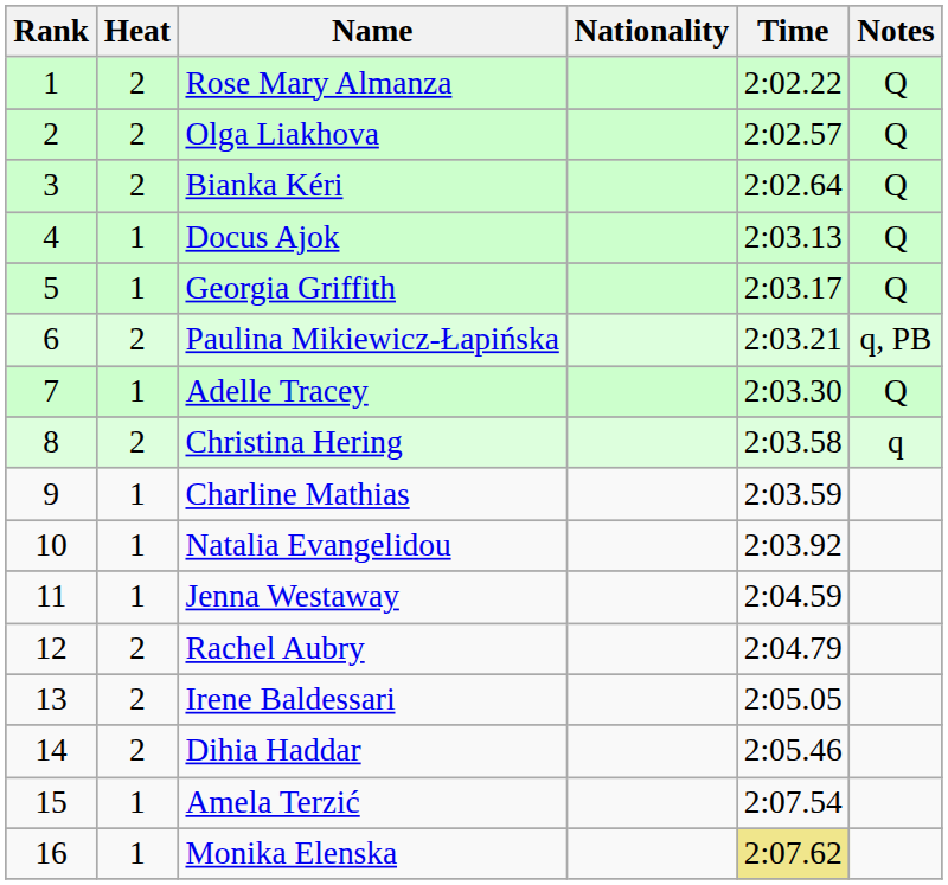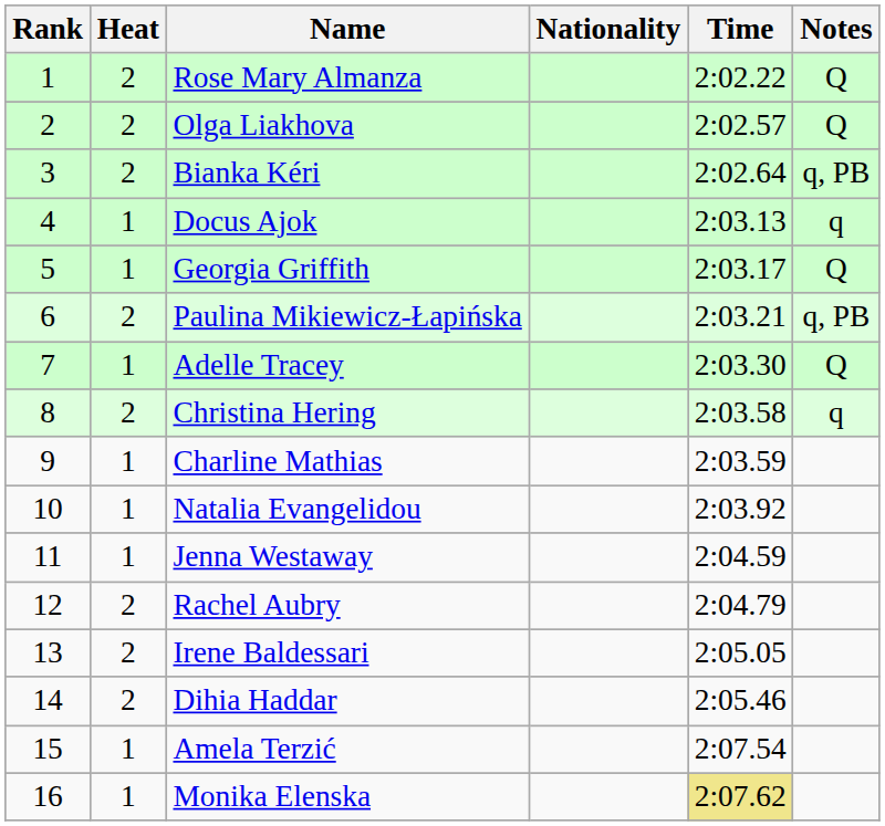 <table class="wikitable sortable" style="text-align:center">
 <tr>
 <th>Rank</th>
 <th>Heat</th>
 <th>Name</th>
 <th>Nationality</th>
 <th>Time</th>
 <th>Notes</th>
 </tr>
 <tr bgcolor=ccffcc>
 <td>1</td>
 <td>2</td>
 <td align=left><a href='#'>Rose Mary Almanza</a></td>
 <td align=left></td>
 <td>2:02.22</td>
 <td>Q</td>
 </tr>
 <tr bgcolor=ccffcc>
 <td>2</td>
 <td>2</td>
 <td align=left><a href='#'>Olga Liakhova</a></td>
 <td align=left></td>
 <td>2:02.57</td>
 <td>Q</td>
 </tr>
 <tr bgcolor=ccffcc>
 <td>3</td>
 <td>2</td>
 <td align=left><a href='#'>Bianka Kéri</a></td>
 <td align=left></td>
 <td>2:02.64</td>
-<td>Q</td>
+<td>q, PB</td>
 </tr>
 <tr bgcolor=ccffcc>
 <td>4</td>
 <td>1</td>
 <td align=left><a href='#'>Docus Ajok</a></td>
 <td align=left></td>
 <td>2:03.13</td>
-<td>Q</td>
+<td>q</td>
 </tr>
 <tr bgcolor=ccffcc>
 <td>5</td>
 <td>1</td>
 <td align=left><a href='#'>Georgia Griffith</a></td>
 <td align=left></td>
 <td>2:03.17</td>
 <td>Q</td>
 </tr>
 <tr bgcolor=ddffdd>
 <td>6</td>
 <td>2</td>
 <td align=left><a href='#'>Paulina Mikiewicz-Łapińska</a></td>
 <td align=left></td>
 <td>2:03.21</td>
 <td>q, PB</td>
 </tr>
 <tr bgcolor=ccffcc>
 <td>7</td>
 <td>1</td>
 <td align=left><a href='#'>Adelle Tracey</a></td>
 <td align=left></td>
 <td>2:03.30</td>
 <td>Q</td>
 </tr>
 <tr bgcolor=ddffdd>
 <td>8</td>
 <td>2</td>
 <td align=left><a href='#'>Christina Hering</a></td>
 <td align=left></td>
 <td>2:03.58</td>
 <td>q</td>
 </tr>
 <tr>
 <td>9</td>
 <td>1</td>
 <td align=left><a href='#'>Charline Mathias</a></td>
 <td align=left></td>
 <td>2:03.59</td>
 <td></td>
 </tr>
 <tr>
 <td>10</td>
 <td>1</td>
 <td align=left><a href='#'>Natalia Evangelidou</a></td>
 <td align=left></td>
 <td>2:03.92</td>
 <td></td>
 </tr>
 <tr>
 <td>11</td>
 <td>1</td>
 <td align=left><a href='#'>Jenna Westaway</a></td>
 <td align=left></td>
 <td>2:04.59</td>
 <td></td>
 </tr>
 <tr>
 <td>12</td>
 <td>2</td>
 <td align=left><a href='#'>Rachel Aubry</a></td>
 <td align=left></td>
 <td>2:04.79</td>
 <td></td>
 </tr>
 <tr>
 <td>13</td>
 <td>2</td>
 <td align=left><a href='#'>Irene Baldessari</a></td>
 <td align=left></td>
 <td>2:05.05</td>
 <td></td>
 </tr>
 <tr>
 <td>14</td>
 <td>2</td>
 <td align=left><a href='#'>Dihia Haddar</a></td>
 <td align=left></td>
 <td>2:05.46</td>
 <td></td>
 </tr>
 <tr>
 <td>15</td>
 <td>1</td>
 <td align=left><a href='#'>Amela Terzić</a></td>
 <td align=left></td>
 <td>2:07.54</td>
 <td></td>
 </tr>
 <tr>
 <td>16</td>
 <td>1</td>
 <td align=left><a href='#'>Monika Elenska</a></td>
 <td align=left></td>
 <td style="background: khaki;">2:07.62</td>
 <td></td>
 </tr>
 </table>
